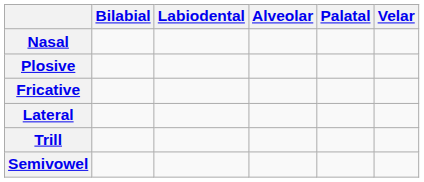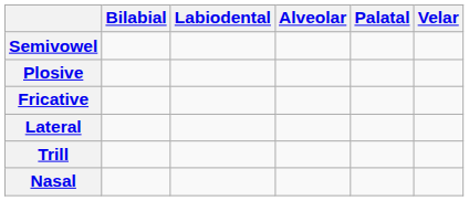 <table class="wikitable" style="text-align:center;">
 <tr>
 <th></th>
 <th><a href='#'>Bilabial</a></th>
 <th><a href='#'>Labiodental</a></th>
 <th><a href='#'>Alveolar</a></th>
 <th><a href='#'>Palatal</a></th>
 <th><a href='#'>Velar</a></th>
 </tr>
 <tr>
-<th><a href='#'>Nasal</a></th>
+<th><a href='#'>Semivowel</a></th>
 <td></td>
 <td></td>
 <td></td>
 <td></td>
 <td></td>
 </tr>
 <tr>
 <th><a href='#'>Plosive</a></th>
 <td> </td>
 <td></td>
 <td> </td>
 <td></td>
 <td></td>
 </tr>
 <tr>
 <th><a href='#'>Fricative</a></th>
 <td></td>
 <td></td>
 <td></td>
 <td></td>
 <td></td>
 </tr>
 <tr>
 <th><a href='#'>Lateral</a></th>
 <td></td>
 <td></td>
 <td></td>
 <td></td>
 <td></td>
 </tr>
 <tr>
 <th><a href='#'>Trill</a></th>
 <td></td>
 <td></td>
 <td></td>
 <td></td>
 <td></td>
 </tr>
 <tr>
-<th><a href='#'>Semivowel</a></th>
+<th><a href='#'>Nasal</a></th>
 <td></td>
 <td></td>
 <td></td>
 <td></td>
 <td></td>
 </tr>
 </table>
